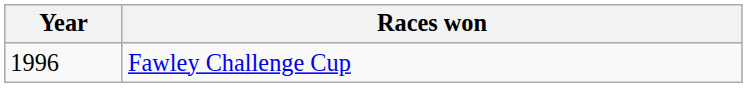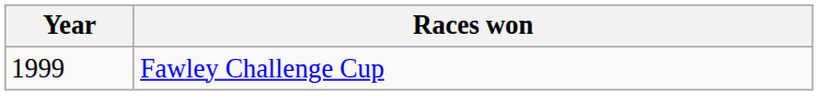 <table class="wikitable">
 <tr>
 <th width=70>Year</th>
 <th width=400>Races won</th>
 </tr>
 <tr>
-<td>1996</td>
+<td>1999</td>
 <td><a href='#'>Fawley Challenge Cup</a></td>
 </tr>
 </table>
